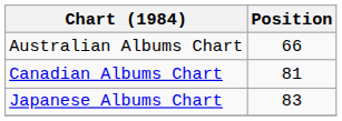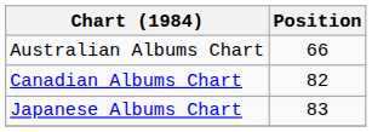 <table class="wikitable sortable" style="text-align:center;">
 <tr>
 <th>Chart (1984)</th>
 <th>Position</th>
 </tr>
 <tr>
 <td align="left">Australian Albums Chart</td>
 <td>66</td>
 </tr>
 <tr>
 <td align="left"><a href='#'>Canadian Albums Chart</a></td>
-<td>81</td>
+<td>82</td>
 </tr>
 <tr>
 <td align="left"><a href='#'>Japanese Albums Chart</a></td>
 <td>83</td>
 </tr>
 <tr>
 </tr>
 </table>
